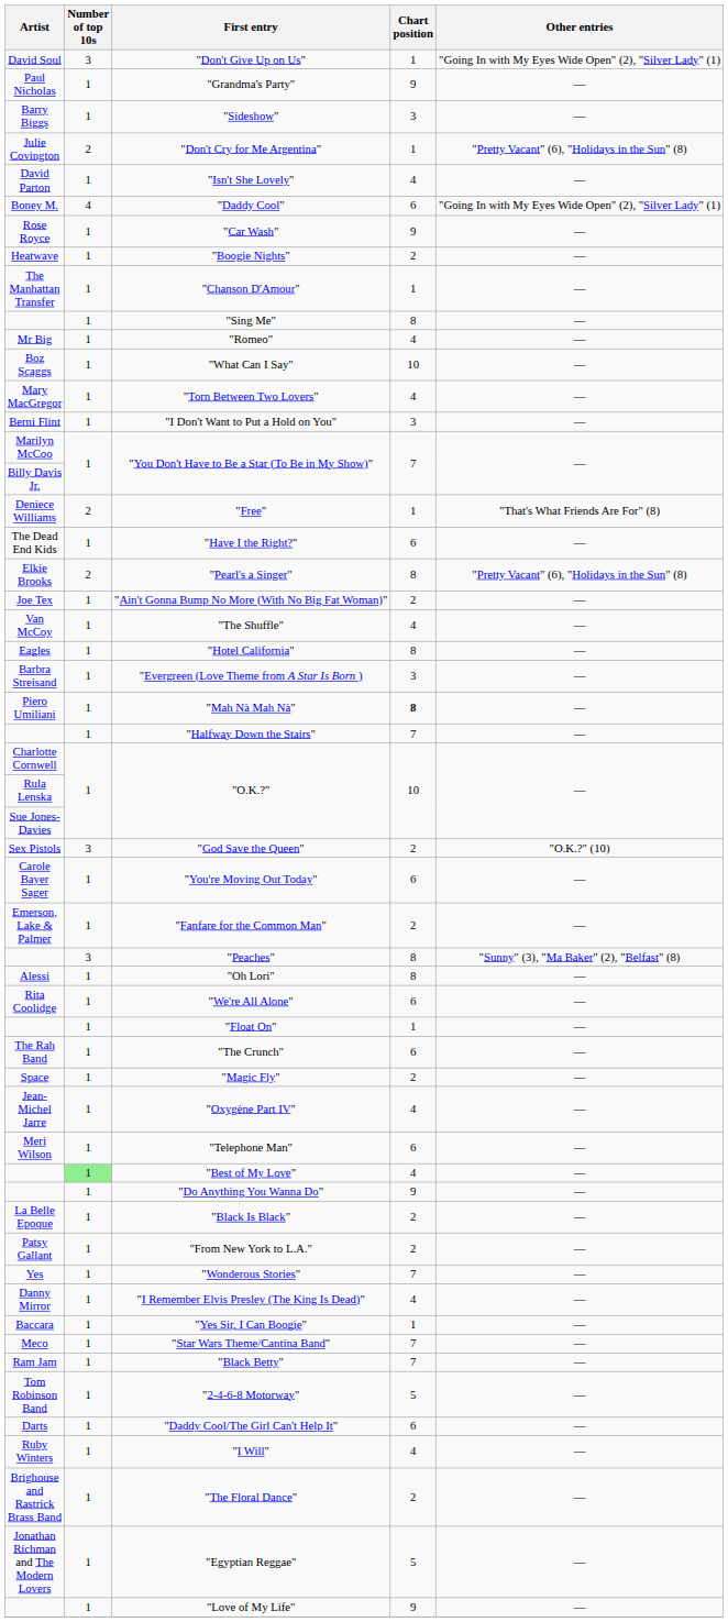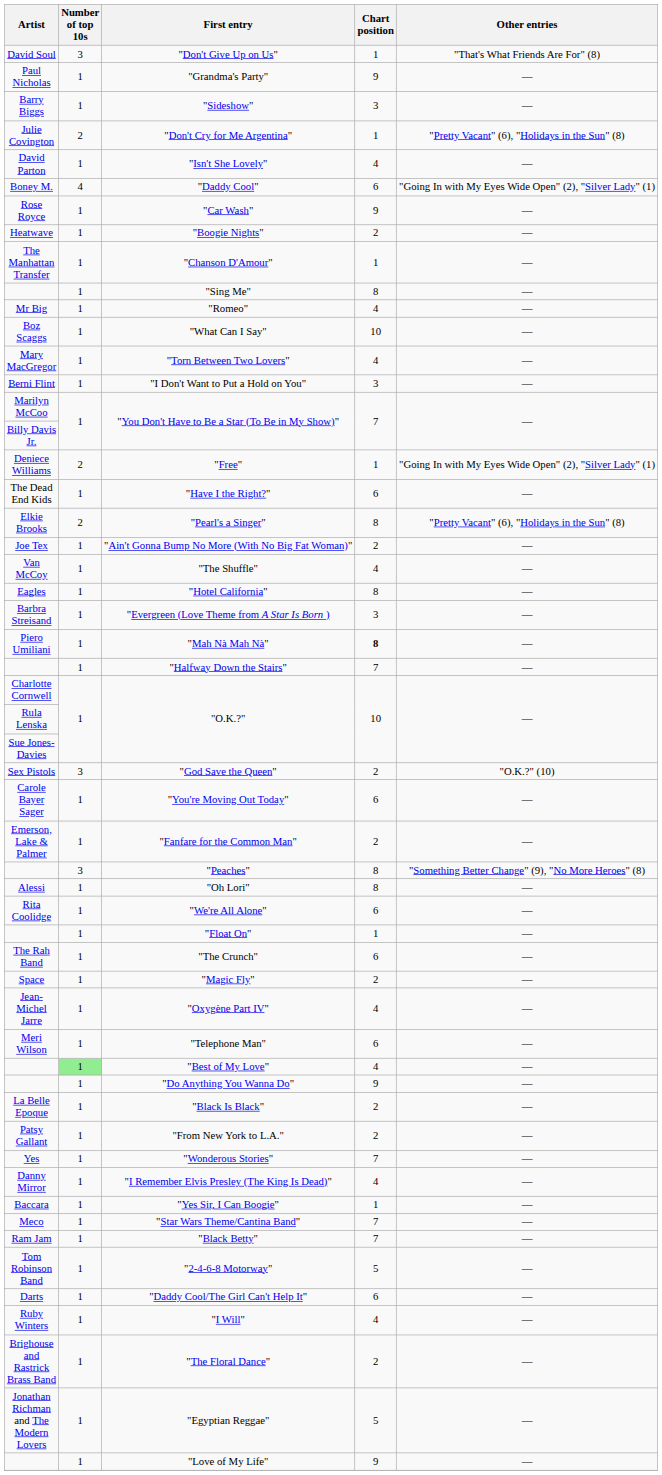 <table class="wikitable sortable mw-collapsible mw-collapsed" style="text-align: center;">
 <tr>
 <th scope="col" style="width:55px;">Artist</th>
 <th scope="col" style="width:55px;" data-sort-type="number">Number of top 10s</th>
 <th scope="col" style="text-align:center;">First entry</th>
 <th scope="col" style="width:55px;" data-sort-type="number">Chart position</th>
 <th scope="col" style="text-align:center;">Other entries</th>
 </tr>
 <tr>
 <td><a href='#'>David Soul</a></td>
 <td>3</td>
 <td>"<a href='#'>Don't Give Up on Us</a>"</td>
 <td>1</td>
-<td>"Going In with My Eyes Wide Open" (2), "<a href='#'>Silver Lady</a>" (1)</td>
+<td>"That's What Friends Are For" (8)</td>
 </tr>
 <tr>
 <td><a href='#'>Paul Nicholas</a></td>
 <td>1</td>
 <td>"Grandma's Party"</td>
 <td>9</td>
 <td>—</td>
 </tr>
 <tr>
 <td><a href='#'>Barry Biggs</a></td>
 <td>1</td>
 <td>"<a href='#'>Sideshow</a>"</td>
 <td>3</td>
 <td>—</td>
 </tr>
 <tr>
 <td><a href='#'>Julie Covington</a></td>
 <td>2</td>
 <td>"<a href='#'>Don't Cry for Me Argentina</a>"</td>
 <td>1</td>
 <td>"<a href='#'>Pretty Vacant</a>" (6), "<a href='#'>Holidays in the Sun</a>" (8)</td>
 </tr>
 <tr>
 <td><a href='#'>David Parton</a></td>
 <td>1</td>
 <td>"<a href='#'>Isn't She Lovely</a>"</td>
 <td>4</td>
 <td>—</td>
 </tr>
 <tr>
 <td><a href='#'>Boney M.</a></td>
 <td>4</td>
 <td>"<a href='#'>Daddy Cool</a>"</td>
 <td>6</td>
 <td>"Going In with My Eyes Wide Open" (2), "<a href='#'>Silver Lady</a>" (1)</td>
 </tr>
 <tr>
 <td><a href='#'>Rose Royce</a></td>
 <td>1</td>
 <td>"<a href='#'>Car Wash</a>"</td>
 <td>9</td>
 <td>—</td>
 </tr>
 <tr>
 <td><a href='#'>Heatwave</a></td>
 <td>1</td>
 <td>"<a href='#'>Boogie Nights</a>"</td>
 <td>2</td>
 <td>—</td>
 </tr>
 <tr>
 <td><a href='#'>The Manhattan Transfer</a></td>
 <td>1</td>
 <td>"<a href='#'>Chanson D'Amour</a>"</td>
 <td>1</td>
 <td>—</td>
 </tr>
 <tr>
 <td></td>
 <td>1</td>
 <td>"Sing Me"</td>
 <td>8</td>
 <td>—</td>
 </tr>
 <tr>
 <td><a href='#'>Mr Big</a></td>
 <td>1</td>
 <td>"Romeo"</td>
 <td>4</td>
 <td>—</td>
 </tr>
 <tr>
 <td><a href='#'>Boz Scaggs</a></td>
 <td>1</td>
 <td>"What Can I Say"</td>
 <td>10</td>
 <td>—</td>
 </tr>
 <tr>
 <td><a href='#'>Mary MacGregor</a></td>
 <td>1</td>
 <td>"<a href='#'>Torn Between Two Lovers</a>"</td>
 <td>4</td>
 <td>—</td>
 </tr>
 <tr>
 <td><a href='#'>Berni Flint</a></td>
 <td>1</td>
 <td>"I Don't Want to Put a Hold on You"</td>
 <td>3</td>
 <td>—</td>
 </tr>
 <tr>
 <td><a href='#'>Marilyn McCoo</a></td>
 <td rowspan="2">1</td>
 <td rowspan="2">"<a href='#'>You Don't Have to Be a Star (To Be in My Show)</a>"</td>
 <td rowspan="2">7</td>
 <td rowspan="2">—</td>
 </tr>
 <tr>
 <td><a href='#'>Billy Davis Jr.</a></td>
 </tr>
 <tr>
 <td><a href='#'>Deniece Williams</a></td>
 <td>2</td>
 <td>"<a href='#'>Free</a>"</td>
 <td>1</td>
-<td>"That's What Friends Are For" (8)</td>
+<td>"Going In with My Eyes Wide Open" (2), "<a href='#'>Silver Lady</a>" (1)</td>
 </tr>
 <tr>
 <td>The Dead End Kids</td>
 <td>1</td>
 <td>"<a href='#'>Have I the Right?</a>"</td>
 <td>6</td>
 <td>—</td>
 </tr>
 <tr>
 <td><a href='#'>Elkie Brooks</a></td>
 <td>2</td>
 <td>"<a href='#'>Pearl's a Singer</a>"</td>
 <td>8</td>
 <td>"<a href='#'>Pretty Vacant</a>" (6), "<a href='#'>Holidays in the Sun</a>" (8)</td>
 </tr>
 <tr>
 <td><a href='#'>Joe Tex</a></td>
 <td>1</td>
 <td>"<a href='#'>Ain't Gonna Bump No More (With No Big Fat Woman)</a>"</td>
 <td>2</td>
 <td>—</td>
 </tr>
 <tr>
 <td><a href='#'>Van McCoy</a></td>
 <td>1</td>
 <td>"The Shuffle"</td>
 <td>4</td>
 <td>—</td>
 </tr>
 <tr>
 <td><a href='#'>Eagles</a></td>
 <td>1</td>
 <td>"<a href='#'>Hotel California</a>"</td>
 <td>8</td>
 <td>—</td>
 </tr>
 <tr>
 <td><a href='#'>Barbra Streisand</a></td>
 <td>1</td>
 <td>"<a href='#'>Evergreen (Love Theme from <em>A Star Is Born</em> )</a></td>
 <td>3</td>
 <td>—</td>
 </tr>
 <tr>
 <td><a href='#'>Piero Umiliani</a></td>
 <td>1</td>
 <td>"<a href='#'>Mah Nà Mah Nà</a>"</td>
 <td><strong>8</strong></td>
 <td>—</td>
 </tr>
 <tr>
 <td></td>
 <td>1</td>
 <td>"<a href='#'>Halfway Down the Stairs</a>"</td>
 <td>7</td>
 <td>—</td>
 </tr>
 <tr>
 <td><a href='#'>Charlotte Cornwell</a></td>
 <td rowspan="3">1</td>
 <td rowspan="3">"O.K.?"</td>
 <td rowspan="3">10</td>
 <td rowspan="3">—</td>
 </tr>
 <tr>
 <td><a href='#'>Rula Lenska</a></td>
 </tr>
 <tr>
 <td><a href='#'>Sue Jones-Davies</a></td>
 </tr>
 <tr>
 <td><a href='#'>Sex Pistols</a></td>
 <td>3</td>
 <td>"<a href='#'>God Save the Queen</a>"</td>
 <td>2</td>
 <td>"O.K.?" (10)</td>
 </tr>
 <tr>
 <td><a href='#'>Carole Bayer Sager</a></td>
 <td>1</td>
 <td>"<a href='#'>You're Moving Out Today</a>"</td>
 <td>6</td>
 <td>—</td>
 </tr>
 <tr>
 <td><a href='#'>Emerson, Lake & Palmer</a></td>
 <td>1</td>
 <td>"<a href='#'>Fanfare for the Common Man</a>"</td>
 <td>2</td>
 <td>—</td>
 </tr>
 <tr>
 <td></td>
 <td>3</td>
 <td>"<a href='#'>Peaches</a>"</td>
 <td>8</td>
-<td>"<a href='#'>Sunny</a>" (3), "<a href='#'>Ma Baker</a>" (2), "<a href='#'>Belfast</a>" (8)</td>
+<td>"<a href='#'>Something Better Change</a>" (9), "<a href='#'>No More Heroes</a>" (8)</td>
 </tr>
 <tr>
 <td><a href='#'>Alessi</a></td>
 <td>1</td>
 <td>"Oh Lori"</td>
 <td>8</td>
 <td>—</td>
 </tr>
 <tr>
 <td><a href='#'>Rita Coolidge</a></td>
 <td>1</td>
 <td>"<a href='#'>We're All Alone</a>"</td>
 <td>6</td>
 <td>—</td>
 </tr>
 <tr>
 <td></td>
 <td>1</td>
 <td>"<a href='#'>Float On</a>"</td>
 <td>1</td>
 <td>—</td>
 </tr>
 <tr>
 <td><a href='#'>The Rah Band</a></td>
 <td>1</td>
 <td>"The Crunch"</td>
 <td>6</td>
 <td>—</td>
 </tr>
 <tr>
 <td><a href='#'>Space</a></td>
 <td>1</td>
 <td>"<a href='#'>Magic Fly</a>"</td>
 <td>2</td>
 <td>—</td>
 </tr>
 <tr>
 <td><a href='#'>Jean-Michel Jarre</a></td>
 <td>1</td>
 <td>"<a href='#'>Oxygène Part IV</a>"</td>
 <td>4</td>
 <td>—</td>
 </tr>
 <tr>
 <td><a href='#'>Meri Wilson</a></td>
 <td>1</td>
 <td>"Telephone Man"</td>
 <td>6</td>
 <td>—</td>
 </tr>
 <tr>
 <td></td>
 <td style="background: lightgreen;">1</td>
 <td>"<a href='#'>Best of My Love</a>"</td>
 <td>4</td>
 <td>—</td>
 </tr>
 <tr>
 <td></td>
 <td>1</td>
 <td>"<a href='#'>Do Anything You Wanna Do</a>"</td>
 <td>9</td>
 <td>—</td>
 </tr>
 <tr>
 <td><a href='#'>La Belle Epoque</a></td>
 <td>1</td>
 <td>"<a href='#'>Black Is Black</a>"</td>
 <td>2</td>
 <td>—</td>
 </tr>
 <tr>
 <td><a href='#'>Patsy Gallant</a></td>
 <td>1</td>
 <td>"From New York to L.A."</td>
 <td>2</td>
 <td>—</td>
 </tr>
 <tr>
 <td><a href='#'>Yes</a></td>
 <td>1</td>
 <td>"<a href='#'>Wonderous Stories</a>"</td>
 <td>7</td>
 <td>—</td>
 </tr>
 <tr>
 <td><a href='#'>Danny Mirror</a></td>
 <td>1</td>
 <td>"<a href='#'>I Remember Elvis Presley (The King Is Dead)</a>"</td>
 <td>4</td>
 <td>—</td>
 </tr>
 <tr>
 <td><a href='#'>Baccara</a></td>
 <td>1</td>
 <td>"<a href='#'>Yes Sir, I Can Boogie</a>"</td>
 <td>1</td>
 <td>—</td>
 </tr>
 <tr>
 <td><a href='#'>Meco</a></td>
 <td>1</td>
 <td>"<a href='#'>Star Wars Theme/Cantina Band</a>"</td>
 <td>7</td>
 <td>—</td>
 </tr>
 <tr>
 <td><a href='#'>Ram Jam</a></td>
 <td>1</td>
 <td>"<a href='#'>Black Betty</a>"</td>
 <td>7</td>
 <td>—</td>
 </tr>
 <tr>
 <td><a href='#'>Tom Robinson Band</a></td>
 <td>1</td>
 <td>"<a href='#'>2-4-6-8 Motorway</a>"</td>
 <td>5</td>
 <td>—</td>
 </tr>
 <tr>
 <td><a href='#'>Darts</a></td>
 <td>1</td>
 <td>"<a href='#'>Daddy Cool/The Girl Can't Help It</a>"</td>
 <td>6</td>
 <td>—</td>
 </tr>
 <tr>
 <td><a href='#'>Ruby Winters</a></td>
 <td>1</td>
 <td>"<a href='#'>I Will</a>"</td>
 <td>4</td>
 <td>—</td>
 </tr>
 <tr>
 <td><a href='#'>Brighouse and Rastrick Brass Band</a></td>
 <td>1</td>
 <td>"<a href='#'>The Floral Dance</a>"</td>
 <td>2</td>
 <td>—</td>
 </tr>
 <tr>
 <td><a href='#'>Jonathan Richman</a> and <a href='#'>The Modern Lovers</a></td>
 <td>1</td>
 <td>"Egyptian Reggae"</td>
 <td>5</td>
 <td>—</td>
 </tr>
 <tr>
 <td></td>
 <td>1</td>
 <td>"Love of My Life"</td>
 <td>9</td>
 <td>—</td>
 </tr>
 <tr>
 </tr>
 </table>
